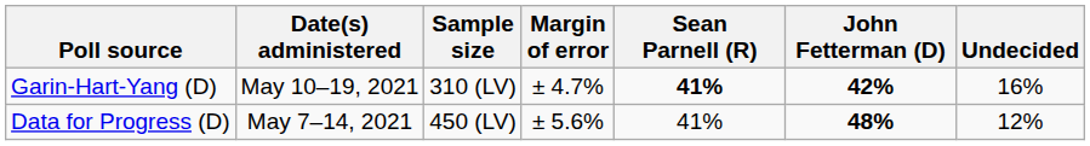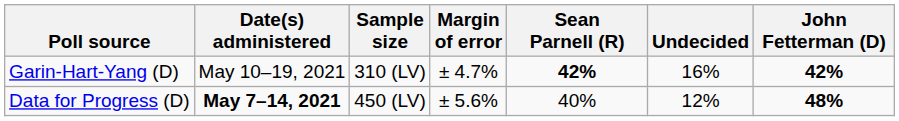 <table class="wikitable" style="font-size:90%;text-align:center;">
 <tr style="vertical-align:bottom">
 <th>Poll source</th>
 <th>Date(s)<br>administered</th>
 <th>Sample<br>size</th>
 <th>Margin<br>of error</th>
 <th style="width:100px;">Sean<br>Parnell (R)</th>
+<th>Undecided</th>
 <th style="width:100px;">John<br>Fetterman (D)</th>
-<th>Undecided</th>
 </tr>
 <tr>
 <td style="text-align:left;"><a href='#'>Garin-Hart-Yang</a> (D)</td>
 <td>May 10–19, 2021</td>
 <td>310 (LV)</td>
 <td>± 4.7%</td>
-<td><strong>41%</strong></td>
 <td><strong>42%</strong></td>
 <td>16%</td>
+<td><strong>42%</strong></td>
 </tr>
 <tr>
 <td style="text-align:left;"><a href='#'>Data for Progress</a> (D)</td>
-<td>May 7–14, 2021</td>
+<td><strong>May 7–14, 2021</strong></td>
 <td>450 (LV)</td>
 <td>± 5.6%</td>
-<td>41%</td>
+<td>40%</td>
+<td>12%</td>
 <td><strong>48%</strong></td>
-<td>12%</td>
 </tr>
 </table>
